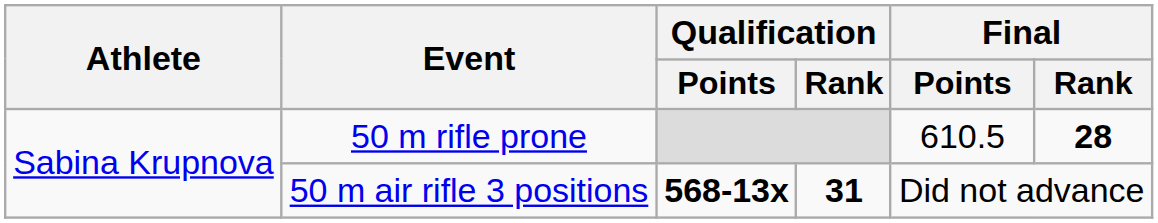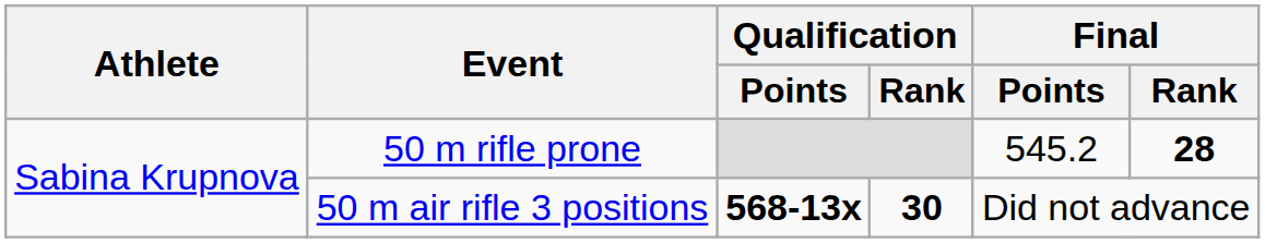 <table class=wikitable style="text-align:center; font-size:90%">
 <tr>
 <th rowspan=2>Athlete</th>
 <th rowspan=2>Event</th>
 <th colspan=2>Qualification</th>
 <th colspan=2>Final</th>
 </tr>
 <tr style="font-size:95%">
 <th>Points</th>
 <th>Rank</th>
 <th>Points</th>
 <th>Rank</th>
 </tr>
 <tr>
 <td align=left rowspan=2 align=left><a href='#'>Sabina Krupnova</a></td>
 <td><a href='#'>50 m rifle prone</a></td>
 <td colspan=2 bgcolor=#DCDCDC></td>
-<td>610.5</td>
+<td>545.2</td>
 <td><strong>28</strong></td>
 </tr>
 <tr>
 <td><a href='#'>50 m air rifle 3 positions</a></td>
 <td><strong>568-13x</strong></td>
-<td><strong>31</strong></td>
+<td><strong>30</strong></td>
 <td colspan=2>Did not advance</td>
 </tr>
 </table>
